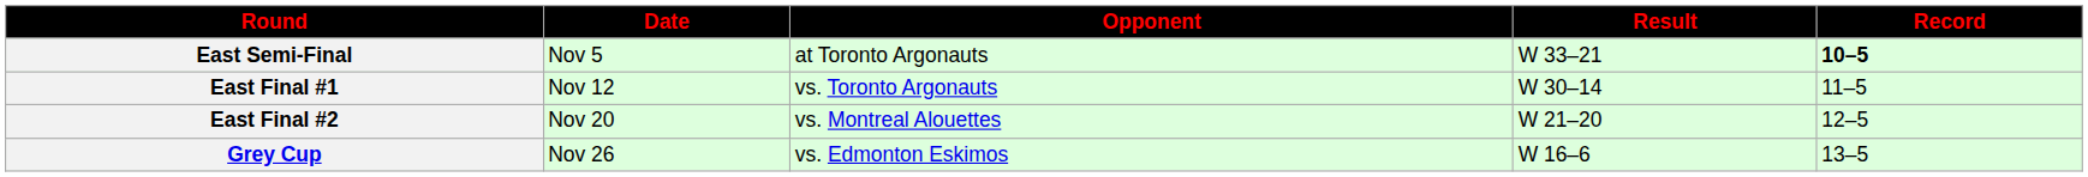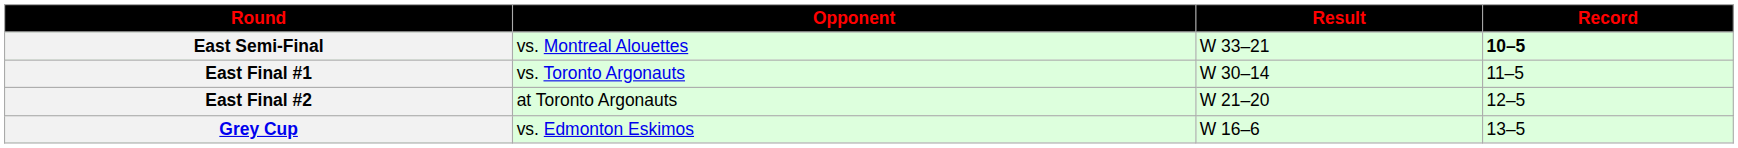 <table class="wikitable" width="80%">
 <tr align="center"  style="background:black;color:red;">
 <td><strong>Round</strong></td>
-<td><strong>Date</strong></td>
 <td><strong>Opponent</strong></td>
 <td><strong>Result</strong></td>
 <td><strong>Record</strong></td>
 </tr>
 <tr style="background:#ddffdd">
 <th>East Semi-Final</th>
-<td>Nov 5</td>
-<td>at Toronto Argonauts</td>
+<td>vs. <a href='#'>Montreal Alouettes</a></td>
 <td>W 33–21</td>
 <td><strong>10–5</strong></td>
 </tr>
 <tr style="background:#ddffdd">
 <th>East Final #1</th>
-<td>Nov 12</td>
 <td>vs. <a href='#'>Toronto Argonauts</a></td>
 <td>W 30–14</td>
 <td>11–5</td>
 </tr>
 <tr style="background:#ddffdd">
 <th>East Final #2</th>
-<td>Nov 20</td>
-<td>vs. <a href='#'>Montreal Alouettes</a></td>
+<td>at Toronto Argonauts</td>
 <td>W 21–20</td>
 <td>12–5</td>
 </tr>
 <tr style="background:#ddffdd">
 <th><a href='#'>Grey Cup</a></th>
-<td>Nov 26</td>
 <td>vs. <a href='#'>Edmonton Eskimos</a></td>
 <td>W 16–6</td>
 <td>13–5</td>
 </tr>
 </table>
